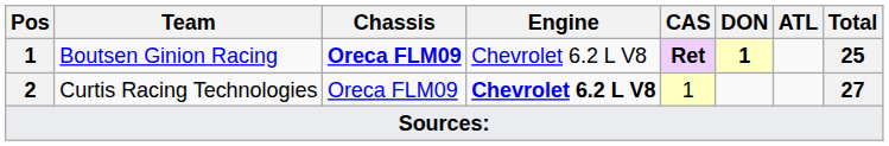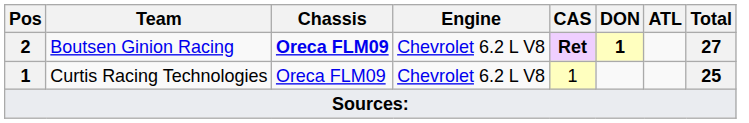 <table class="wikitable" style="font-size: 85%;">
 <tr>
 <th>Pos</th>
 <th>Team</th>
 <th>Chassis</th>
 <th>Engine</th>
 <th>CAS</th>
 <th>DON</th>
 <th>ATL</th>
 <th>Total</th>
 </tr>
 <tr>
-<th>1</th>
+<th>2</th>
 <td> <a href='#'>Boutsen Ginion Racing</a></td>
 <td><strong><a href='#'>Oreca FLM09</a></strong></td>
 <td><a href='#'>Chevrolet</a> 6.2 L V8</td>
 <td align="center" style="background:#EFCFFF;"><strong>Ret</strong></td>
 <td align="center" style="background:#FFFFBF;"><strong>1</strong></td>
 <td></td>
-<th align="center">25</th>
+<th align="center">27</th>
 </tr>
 <tr>
-<th>2</th>
+<th>1</th>
 <td> Curtis Racing Technologies</td>
 <td><a href='#'>Oreca FLM09</a></td>
-<td><strong><a href='#'>Chevrolet</a> 6.2 L V8</strong></td>
+<td><a href='#'>Chevrolet</a> 6.2 L V8</td>
 <td align="center" style="background:#FFFFBF;">1</td>
 <td></td>
 <td></td>
-<th align="center">27</th>
+<th align="center">25</th>
 </tr>
 <tr class="sortbottom">
 <td colspan="8" style="background-color:#EAECF0;text-align:center"><strong>Sources:</strong></td>
 </tr>
 </table>
